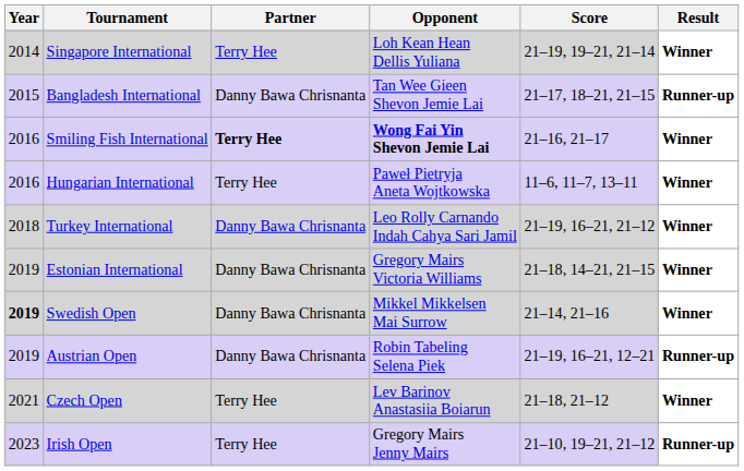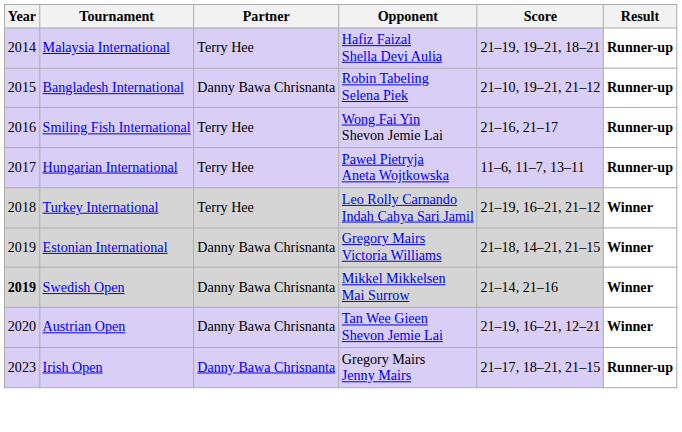 <table class="sortable wikitable" style="font-size: 90%;">
 <tr>
 <th>Year</th>
 <th>Tournament</th>
 <th>Partner</th>
 <th>Opponent</th>
 <th>Score</th>
 <th>Result</th>
 </tr>
-<tr style="background:#D5D5D5">
+<tr style="background:#D8CEF6">
 <td align="center">2014</td>
-<td align="left"><a href='#'>Singapore International</a></td>
-<td align="left"> <a href='#'>Terry Hee</a></td>
-<td align="left"> <a href='#'>Loh Kean Hean</a><br> <a href='#'>Dellis Yuliana</a></td>
-<td align="left">21–19, 19–21, 21–14</td>
-<td style="text-align:left; background:white"> <strong>Winner</strong></td>
+<td align="left"><a href='#'>Malaysia International</a></td>
+<td align="left"> Terry Hee</td>
+<td align="left"> <a href='#'>Hafiz Faizal</a><br> <a href='#'>Shella Devi Aulia</a></td>
+<td align="left">21–19, 19–21, 18–21</td>
+<td style="text-align:left; background:white"> <strong>Runner-up</strong></td>
 </tr>
 <tr style="background:#D8CEF6">
 <td align="center">2015</td>
 <td align="left"><a href='#'>Bangladesh International</a></td>
 <td align="left"> Danny Bawa Chrisnanta</td>
-<td align="left"> <a href='#'>Tan Wee Gieen</a><br> <a href='#'>Shevon Jemie Lai</a></td>
-<td align="left">21–17, 18–21, 21–15</td>
+<td align="left"> <a href='#'>Robin Tabeling</a><br> <a href='#'>Selena Piek</a></td>
+<td align="left">21–10, 19–21, 21–12</td>
 <td style="text-align:left; background:white"> <strong>Runner-up</strong></td>
 </tr>
 <tr style="background:#D8CEF6">
 <td align="center">2016</td>
 <td align="left"><a href='#'>Smiling Fish International</a></td>
-<td align="left"><strong> Terry Hee</strong></td>
-<td align="left"><strong> <a href='#'>Wong Fai Yin</a><br> Shevon Jemie Lai</strong></td>
+<td align="left"> Terry Hee</td>
+<td align="left"> <a href='#'>Wong Fai Yin</a><br> Shevon Jemie Lai</td>
 <td align="left">21–16, 21–17</td>
-<td style="text-align:left; background:white"> <strong>Winner</strong></td>
+<td style="text-align:left; background:white"> <strong>Runner-up</strong></td>
 </tr>
 <tr style="background:#D8CEF6">
-<td align="center">2016</td>
+<td align="center">2017</td>
 <td align="left"><a href='#'>Hungarian International</a></td>
 <td align="left"> Terry Hee</td>
 <td align="left"> <a href='#'>Paweł Pietryja</a><br> <a href='#'>Aneta Wojtkowska</a></td>
 <td align="left">11–6, 11–7, 13–11</td>
-<td style="text-align:left; background:white"> <strong>Winner</strong></td>
+<td style="text-align:left; background:white"> <strong>Runner-up</strong></td>
 </tr>
 <tr style="background:#D5D5D5">
 <td align="center">2018</td>
 <td align="left"><a href='#'>Turkey International</a></td>
-<td align="left"> <a href='#'>Danny Bawa Chrisnanta</a></td>
+<td align="left"> Terry Hee</td>
 <td align="left"> <a href='#'>Leo Rolly Carnando</a><br> <a href='#'>Indah Cahya Sari Jamil</a></td>
 <td align="left">21–19, 16–21, 21–12</td>
 <td style="text-align:left; background:white"> <strong>Winner</strong></td>
 </tr>
 <tr style="background:#D5D5D5">
 <td align="center">2019</td>
 <td align="left"><a href='#'>Estonian International</a></td>
 <td align="left"> Danny Bawa Chrisnanta</td>
 <td align="left"> <a href='#'>Gregory Mairs</a><br> <a href='#'>Victoria Williams</a></td>
 <td align="left">21–18, 14–21, 21–15</td>
 <td style="text-align:left; background:white"> <strong>Winner</strong></td>
 </tr>
 <tr style="background:#D5D5D5">
 <td align="center"><strong>2019</strong></td>
 <td align="left"><a href='#'>Swedish Open</a></td>
 <td align="left"> Danny Bawa Chrisnanta</td>
 <td align="left"> <a href='#'>Mikkel Mikkelsen</a><br> <a href='#'>Mai Surrow</a></td>
 <td align="left">21–14, 21–16</td>
 <td style="text-align:left; background:white"> <strong>Winner</strong></td>
 </tr>
 <tr style="background:#D8CEF6">
-<td align="center">2019</td>
+<td align="center">2020</td>
 <td align="left"><a href='#'>Austrian Open</a></td>
 <td align="left"> Danny Bawa Chrisnanta</td>
-<td align="left"> <a href='#'>Robin Tabeling</a><br> <a href='#'>Selena Piek</a></td>
+<td align="left"> <a href='#'>Tan Wee Gieen</a><br> <a href='#'>Shevon Jemie Lai</a></td>
 <td align="left">21–19, 16–21, 12–21</td>
-<td style="text-align:left; background:white"> <strong>Runner-up</strong></td>
-</tr>
-<tr style="background:#D5D5D5">
-<td align="center">2021</td>
-<td align="left"><a href='#'>Czech Open</a></td>
-<td align="left"> Terry Hee</td>
-<td align="left"> <a href='#'>Lev Barinov</a><br> <a href='#'>Anastasiia Boiarun</a></td>
-<td align="left">21–18, 21–12</td>
 <td style="text-align:left; background:white"> <strong>Winner</strong></td>
 </tr>
 <tr style="background:#D8CEF6">
 <td align="center">2023</td>
 <td align="left"><a href='#'>Irish Open</a></td>
-<td align="left"> Terry Hee</td>
+<td align="left"> <a href='#'>Danny Bawa Chrisnanta</a></td>
 <td align="left"> Gregory Mairs<br> <a href='#'>Jenny Mairs</a></td>
-<td align="left">21–10, 19–21, 21–12</td>
+<td align="left">21–17, 18–21, 21–15</td>
 <td style="text-align:left; background:white"> <strong>Runner-up</strong></td>
 </tr>
 </table>
